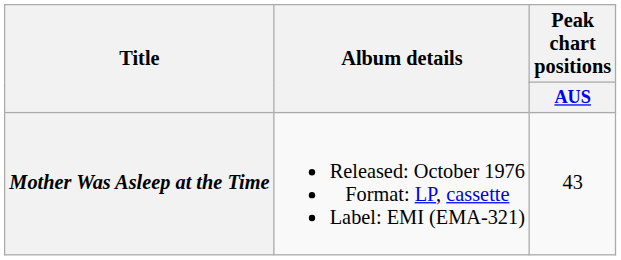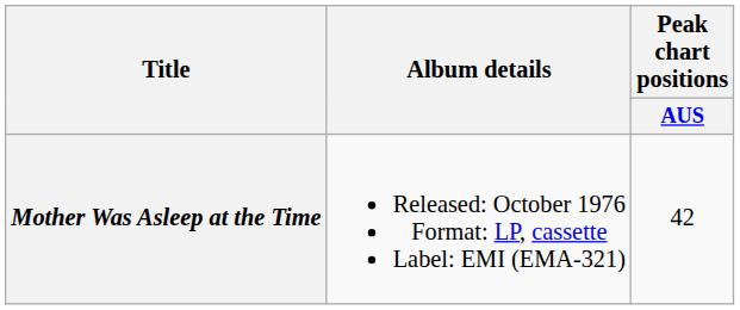 <table class="wikitable plainrowheaders" style="text-align:center">
 <tr>
 <th scope="col" rowspan="2">Title</th>
 <th scope="col" rowspan="2">Album details</th>
 <th scope="col" colspan="1">Peak chart positions</th>
 </tr>
 <tr>
 <th scope="col" style="width:3em; font-size:90%"><a href='#'>AUS</a><br></th>
 </tr>
 <tr>
 <th scope="row"><em>Mother Was Asleep at the Time</em> <br></th>
 <td><br><ul><li>Released: October 1976</li><li>Format: <a href='#'>LP</a>, <a href='#'>cassette</a></li><li>Label: EMI (EMA-321)</li></ul></td>
-<td>43</td>
+<td>42</td>
 </tr>
 </table>
